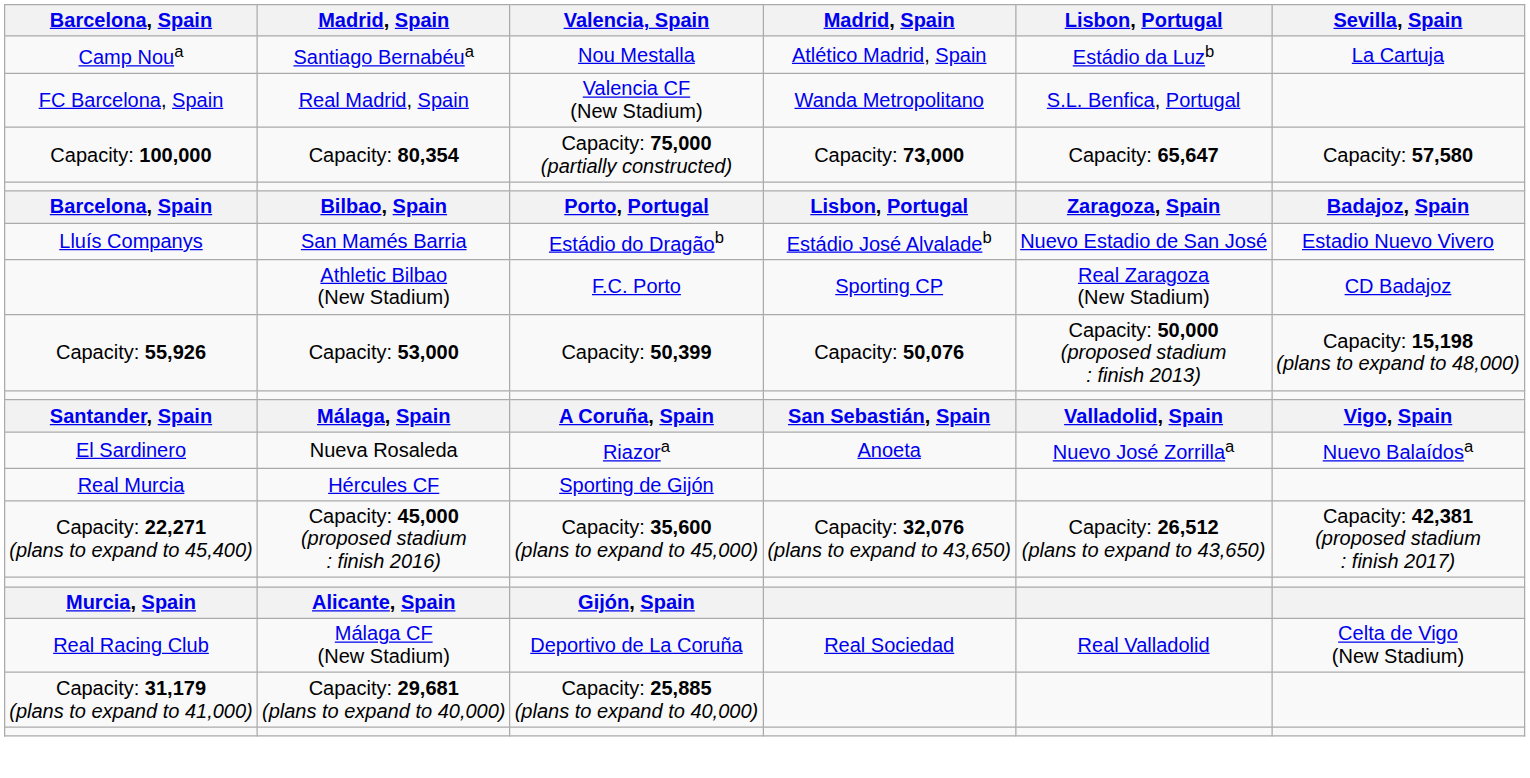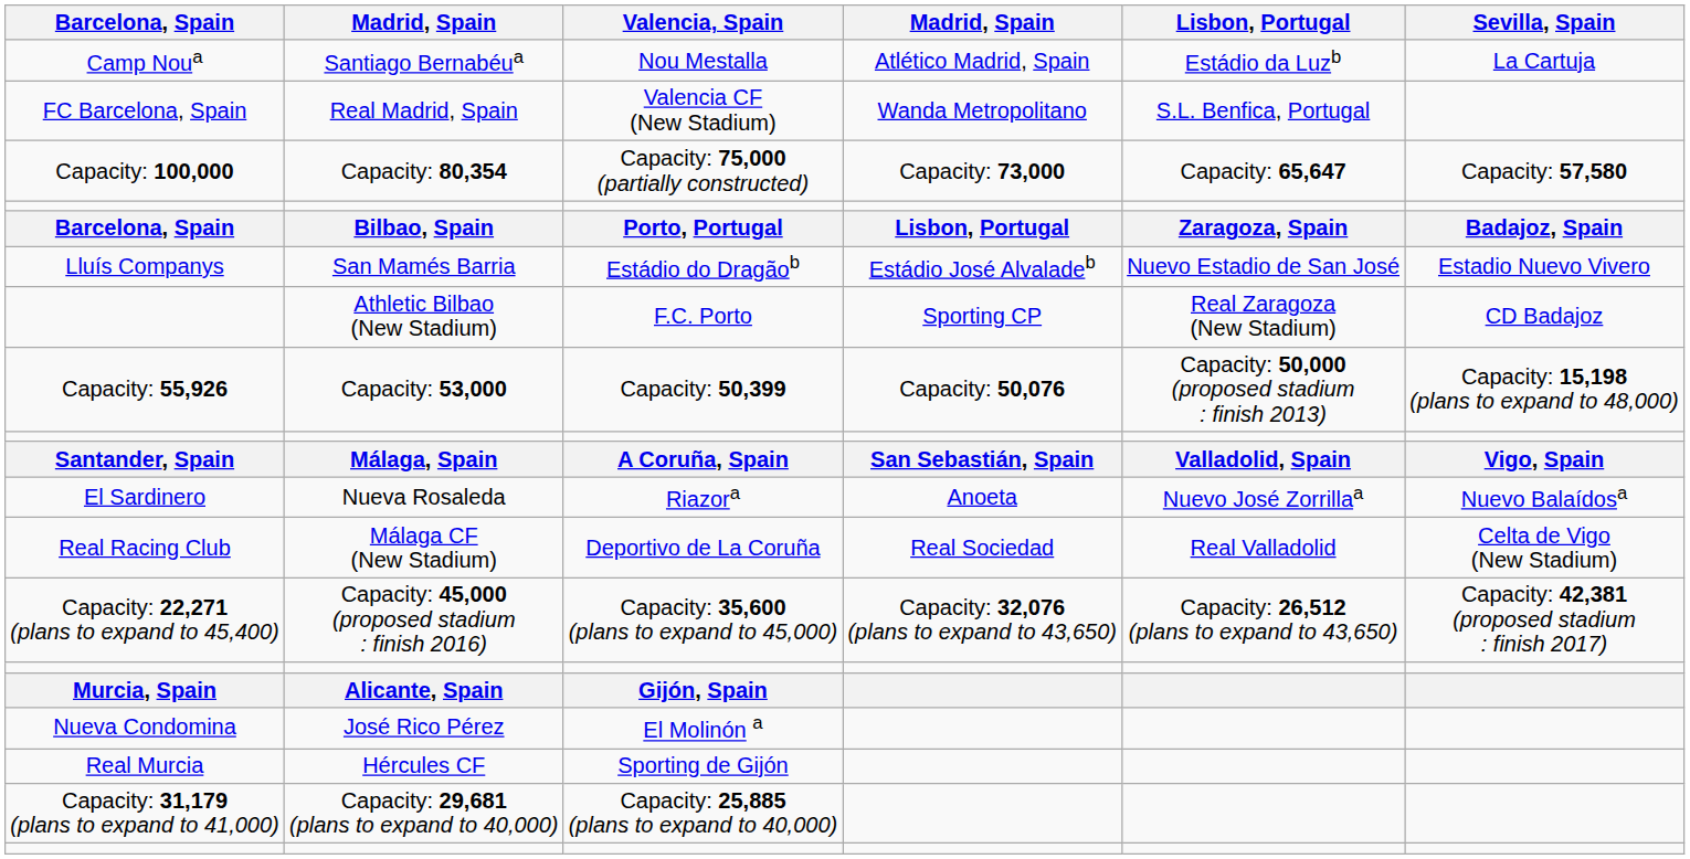 <table class="wikitable" style="text-align:center">
 <tr>
 <th><a href='#'>Barcelona</a>, <a href='#'>Spain</a></th>
 <th><a href='#'>Madrid</a>, <a href='#'>Spain</a></th>
 <th><a href='#'>Valencia, Spain</a></th>
 <th><a href='#'>Madrid</a>, <a href='#'>Spain</a></th>
 <th><a href='#'>Lisbon</a>, <a href='#'>Portugal</a></th>
 <th><a href='#'>Sevilla</a>, <a href='#'>Spain</a></th>
 </tr>
 <tr>
 <td><a href='#'>Camp Nou</a><sup>a</sup></td>
 <td><a href='#'>Santiago Bernabéu</a><sup>a</sup></td>
 <td><a href='#'>Nou Mestalla</a></td>
 <td><a href='#'>Atlético Madrid</a>, <a href='#'>Spain</a></td>
 <td><a href='#'>Estádio da Luz</a><sup>b</sup></td>
 <td><a href='#'>La Cartuja</a></td>
 </tr>
 <tr>
 <td><a href='#'>FC Barcelona</a>, <a href='#'>Spain</a></td>
 <td><a href='#'>Real Madrid</a>, <a href='#'>Spain</a></td>
 <td><span><a href='#'>Valencia CF</a> <br>(New Stadium)</span></td>
 <td><a href='#'>Wanda Metropolitano</a></td>
 <td><a href='#'>S.L. Benfica</a>, <a href='#'>Portugal</a></td>
 <td></td>
 </tr>
 <tr>
 <td>Capacity: <strong>100,000</strong></td>
 <td>Capacity: <strong>80,354</strong></td>
 <td>Capacity: <strong>75,000</strong> <br><em>(partially constructed)</em></td>
 <td>Capacity: <strong>73,000</strong></td>
 <td>Capacity: <strong>65,647</strong></td>
 <td>Capacity: <strong>57,580</strong></td>
 </tr>
 <tr>
 <td></td>
 <td></td>
 <td></td>
 <td></td>
 <td></td>
 <td></td>
 </tr>
 <tr>
 <th><a href='#'>Barcelona</a>, <a href='#'>Spain</a></th>
 <th><a href='#'>Bilbao</a>, <a href='#'>Spain</a></th>
 <th><a href='#'>Porto</a>, <a href='#'>Portugal</a></th>
 <th><a href='#'>Lisbon</a>, <a href='#'>Portugal</a></th>
 <th><a href='#'>Zaragoza</a>, <a href='#'>Spain</a></th>
 <th><a href='#'>Badajoz</a>, <a href='#'>Spain</a></th>
 </tr>
 <tr>
 <td><a href='#'>Lluís Companys</a></td>
 <td><a href='#'>San Mamés Barria</a></td>
 <td><a href='#'>Estádio do Dragão</a><sup>b</sup></td>
 <td><a href='#'>Estádio José Alvalade</a><sup>b</sup></td>
 <td><a href='#'>Nuevo Estadio de San José</a></td>
 <td><a href='#'>Estadio Nuevo Vivero</a></td>
 </tr>
 <tr>
 <td></td>
 <td><span><a href='#'>Athletic Bilbao</a> <br>(New Stadium)</span></td>
 <td><a href='#'>F.C. Porto</a></td>
 <td><a href='#'>Sporting CP</a></td>
 <td><span><a href='#'>Real Zaragoza</a> <br>(New Stadium)</span></td>
 <td><a href='#'>CD Badajoz</a></td>
 </tr>
 <tr>
 <td>Capacity: <strong>55,926</strong></td>
 <td>Capacity: <strong>53,000</strong></td>
 <td>Capacity: <strong>50,399</strong></td>
 <td>Capacity: <strong>50,076</strong></td>
 <td>Capacity: <strong>50,000</strong> <br><em>(proposed stadium <br>: finish 2013)</em></td>
 <td>Capacity: <strong>15,198</strong> <br><em>(plans to expand to 48,000)</em></td>
 </tr>
 <tr>
 <td></td>
 <td></td>
 <td></td>
 <td></td>
 <td></td>
 <td></td>
 </tr>
 <tr>
 <th><a href='#'>Santander</a>, <a href='#'>Spain</a></th>
 <th><a href='#'>Málaga</a>, <a href='#'>Spain</a></th>
 <th><a href='#'>A Coruña</a>, <a href='#'>Spain</a></th>
 <th><a href='#'>San Sebastián</a>, <a href='#'>Spain</a></th>
 <th><a href='#'>Valladolid</a>, <a href='#'>Spain</a></th>
 <th><a href='#'>Vigo</a>, <a href='#'>Spain</a></th>
 </tr>
 <tr>
 <td><a href='#'>El Sardinero</a></td>
 <td>Nueva Rosaleda</td>
 <td><a href='#'>Riazor</a><sup>a</sup></td>
 <td><a href='#'>Anoeta</a></td>
 <td><a href='#'>Nuevo José Zorrilla</a><sup>a</sup></td>
 <td><a href='#'>Nuevo Balaídos</a><sup>a</sup></td>
 </tr>
 <tr>
-<td><a href='#'>Real Murcia</a></td>
-<td><a href='#'>Hércules CF</a></td>
-<td><a href='#'>Sporting de Gijón</a></td>
-<td></td>
-<td></td>
-<td></td>
+<td><a href='#'>Real Racing Club</a></td>
+<td><span><a href='#'>Málaga CF</a> <br>(New Stadium)</span></td>
+<td><a href='#'>Deportivo de La Coruña</a></td>
+<td><a href='#'>Real Sociedad</a></td>
+<td><a href='#'>Real Valladolid</a></td>
+<td><span><a href='#'>Celta de Vigo</a><br>(New Stadium)</span></td>
 </tr>
 <tr>
 <td>Capacity: <strong>22,271</strong> <br><em>(plans to expand to 45,400)</em></td>
 <td>Capacity: <strong>45,000</strong> <br><em>(proposed stadium <br>: finish 2016)</em></td>
 <td>Capacity: <strong>35,600</strong> <br><em>(plans to expand to 45,000)</em></td>
 <td>Capacity: <strong>32,076</strong> <br><em>(plans to expand to 43,650)</em></td>
 <td>Capacity: <strong>26,512</strong> <br><em>(plans to expand to 43,650)</em></td>
 <td>Capacity: <strong>42,381</strong> <br><em>(proposed stadium <br>: finish 2017)</em></td>
 </tr>
 <tr>
 <td></td>
 <td></td>
 <td></td>
 <td></td>
 <td></td>
 <td></td>
 </tr>
 <tr>
 <th><a href='#'>Murcia</a>, <a href='#'>Spain</a></th>
 <th><a href='#'>Alicante</a>, <a href='#'>Spain</a></th>
 <th><a href='#'>Gijón</a>, <a href='#'>Spain</a></th>
 <th></th>
 <th></th>
 <th></th>
 </tr>
 <tr>
-<td><a href='#'>Real Racing Club</a></td>
-<td><span><a href='#'>Málaga CF</a> <br>(New Stadium)</span></td>
-<td><a href='#'>Deportivo de La Coruña</a></td>
-<td><a href='#'>Real Sociedad</a></td>
-<td><a href='#'>Real Valladolid</a></td>
-<td><span><a href='#'>Celta de Vigo</a><br>(New Stadium)</span></td>
+<td><a href='#'>Nueva Condomina</a></td>
+<td><a href='#'>José Rico Pérez</a></td>
+<td><a href='#'>El Molinón</a> <sup>a</sup> </td>
+<td></td>
+<td></td>
+<td></td>
+</tr>
+<tr>
+<td><a href='#'>Real Murcia</a></td>
+<td><a href='#'>Hércules CF</a></td>
+<td><a href='#'>Sporting de Gijón</a></td>
+<td></td>
+<td></td>
+<td></td>
 </tr>
 <tr>
 <td>Capacity: <strong>31,179</strong> <br><em>(plans to expand to 41,000)</em></td>
 <td>Capacity: <strong>29,681</strong> <br><em>(plans to expand to 40,000)</em></td>
 <td>Capacity: <strong>25,885</strong> <br><em>(plans to expand to 40,000)</em></td>
 <td></td>
 <td></td>
 <td></td>
 </tr>
 <tr>
 <td></td>
 <td></td>
 <td></td>
 <td></td>
 <td></td>
 <td></td>
 </tr>
 </table>
